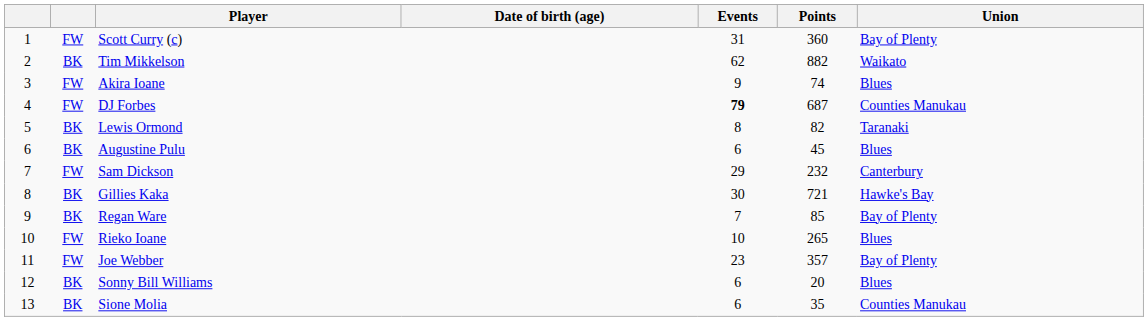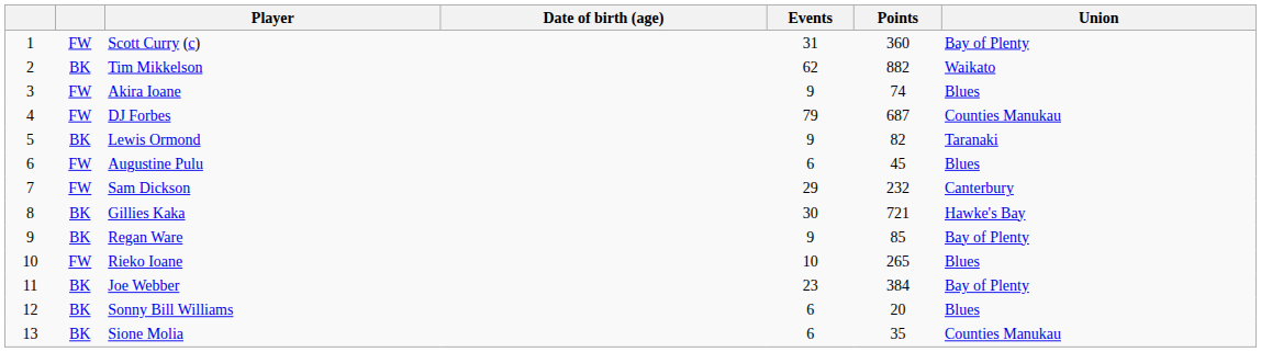 <table class="sortable wikitable" style="font-size:95%; width: 98%">
 <tr>
 <th scope="col" style="width:4%"></th>
 <th scope="col" style="width:4%"></th>
 <th scope="col">Player</th>
 <th scope="col">Date of birth (age)</th>
 <th scope="col" style="width:7%">Events</th>
 <th scope="col" style="width:7%">Points</th>
 <th scope="col">Union</th>
 </tr>
 <tr>
 <td style="text-align:center; border:0">1</td>
 <td style="text-align:center; border:0"><a href='#'>FW</a></td>
 <td style="text-align:left; border:0"><a href='#'>Scott Curry</a> (<a href='#'>c</a>)</td>
 <td style="text-align:left; border:0"></td>
 <td style="text-align:center; border:0">31</td>
 <td style="text-align:center; border:0">360</td>
 <td style="text-align:left; border:0"> <a href='#'>Bay of Plenty</a></td>
 </tr>
 <tr>
 <td style="text-align:center; border:0">2</td>
 <td style="text-align:center; border:0"><a href='#'>BK</a></td>
 <td style="text-align:left; border:0"><a href='#'>Tim Mikkelson</a></td>
 <td style="text-align:left; border:0"></td>
 <td style="text-align:center; border:0">62</td>
 <td style="text-align:center; border:0">882</td>
 <td style="text-align:left; border:0"> <a href='#'>Waikato</a></td>
 </tr>
 <tr>
 <td style="text-align:center; border:0">3</td>
 <td style="text-align:center; border:0"><a href='#'>FW</a></td>
 <td style="text-align:left; border:0"><a href='#'>Akira Ioane</a></td>
 <td style="text-align:left; border:0"></td>
 <td style="text-align:center; border:0">9</td>
 <td style="text-align:center; border:0">74</td>
 <td style="text-align:left; border:0"> <a href='#'>Blues</a></td>
 </tr>
 <tr>
 <td style="text-align:center; border:0">4</td>
 <td style="text-align:center; border:0"><a href='#'>FW</a></td>
 <td style="text-align:left; border:0"><a href='#'>DJ Forbes</a></td>
 <td style="text-align:left; border:0"></td>
-<td style="text-align:center; border:0"><strong>79</strong></td>
+<td style="text-align:center; border:0">79</td>
 <td style="text-align:center; border:0">687</td>
 <td style="text-align:left; border:0"> <a href='#'>Counties Manukau</a></td>
 </tr>
 <tr>
 <td style="text-align:center; border:0">5</td>
 <td style="text-align:center; border:0"><a href='#'>BK</a></td>
 <td style="text-align:left; border:0"><a href='#'>Lewis Ormond</a></td>
 <td style="text-align:left; border:0"></td>
-<td style="text-align:center; border:0">8</td>
+<td style="text-align:center; border:0">9</td>
 <td style="text-align:center; border:0">82</td>
 <td style="text-align:left; border:0"> <a href='#'>Taranaki</a></td>
 </tr>
 <tr>
 <td style="text-align:center; border:0">6</td>
-<td style="text-align:center; border:0"><a href='#'>BK</a></td>
+<td style="text-align:center; border:0"><a href='#'>FW</a></td>
 <td style="text-align:left; border:0"><a href='#'>Augustine Pulu</a></td>
 <td style="text-align:left; border:0"></td>
 <td style="text-align:center; border:0">6</td>
 <td style="text-align:center; border:0">45</td>
 <td style="text-align:left; border:0"> <a href='#'>Blues</a></td>
 </tr>
 <tr>
 <td style="text-align:center; border:0">7</td>
 <td style="text-align:center; border:0"><a href='#'>FW</a></td>
 <td style="text-align:left; border:0"><a href='#'>Sam Dickson</a></td>
 <td style="text-align:left; border:0"></td>
 <td style="text-align:center; border:0">29</td>
 <td style="text-align:center; border:0">232</td>
 <td style="text-align:left; border:0"> <a href='#'>Canterbury</a></td>
 </tr>
 <tr>
 <td style="text-align:center; border:0">8</td>
 <td style="text-align:center; border:0"><a href='#'>BK</a></td>
 <td style="text-align:left; border:0"><a href='#'>Gillies Kaka</a></td>
 <td style="text-align:left; border:0"></td>
 <td style="text-align:center; border:0">30</td>
 <td style="text-align:center; border:0">721</td>
 <td style="text-align:left; border:0"> <a href='#'>Hawke's Bay</a></td>
 </tr>
 <tr>
 <td style="text-align:center; border:0">9</td>
 <td style="text-align:center; border:0"><a href='#'>BK</a></td>
 <td style="text-align:left; border:0"><a href='#'>Regan Ware</a></td>
 <td style="text-align:left; border:0"></td>
-<td style="text-align:center; border:0">7</td>
+<td style="text-align:center; border:0">9</td>
 <td style="text-align:center; border:0">85</td>
 <td style="text-align:left; border:0"> <a href='#'>Bay of Plenty</a></td>
 </tr>
 <tr>
 <td style="text-align:center; border:0">10</td>
 <td style="text-align:center; border:0"><a href='#'>FW</a></td>
 <td style="text-align:left; border:0"><a href='#'>Rieko Ioane</a></td>
 <td style="text-align:left; border:0"></td>
 <td style="text-align:center; border:0">10</td>
 <td style="text-align:center; border:0">265</td>
 <td style="text-align:left; border:0"> <a href='#'>Blues</a></td>
 </tr>
 <tr>
 <td style="text-align:center; border:0">11</td>
-<td style="text-align:center; border:0"><a href='#'>FW</a></td>
+<td style="text-align:center; border:0"><a href='#'>BK</a></td>
 <td style="text-align:left; border:0"><a href='#'>Joe Webber</a></td>
 <td style="text-align:left; border:0"></td>
 <td style="text-align:center; border:0">23</td>
-<td style="text-align:center; border:0">357</td>
+<td style="text-align:center; border:0">384</td>
 <td style="text-align:left; border:0"> <a href='#'>Bay of Plenty</a></td>
 </tr>
 <tr>
 <td style="text-align:center; border:0">12</td>
 <td style="text-align:center; border:0"><a href='#'>BK</a></td>
 <td style="text-align:left; border:0"><a href='#'>Sonny Bill Williams</a></td>
 <td style="text-align:left; border:0"></td>
 <td style="text-align:center; border:0">6</td>
 <td style="text-align:center; border:0">20</td>
 <td style="text-align:left; border:0"> <a href='#'>Blues</a></td>
 </tr>
 <tr>
 <td style="text-align:center; border:0">13</td>
 <td style="text-align:center; border:0"><a href='#'>BK</a></td>
 <td style="text-align:left; border:0"><a href='#'>Sione Molia</a></td>
 <td style="text-align:left; border:0"></td>
 <td style="text-align:center; border:0">6</td>
 <td style="text-align:center; border:0">35</td>
 <td style="text-align:left; border:0"> <a href='#'>Counties Manukau</a></td>
 </tr>
 </table>
